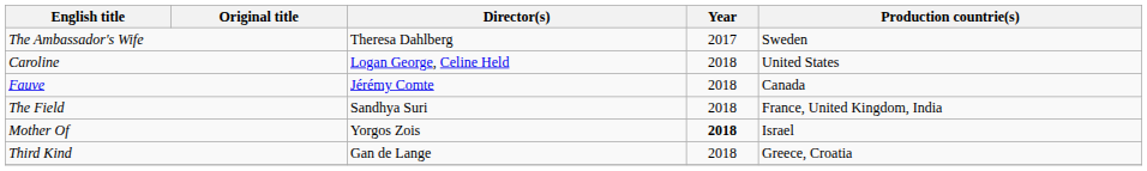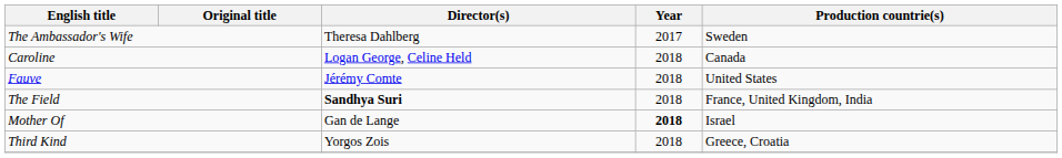 <table class="sortable wikitable" style="width:100%; margin-bottom:4px" cellpadding="5">
 <tr>
 <th scope="col">English title</th>
 <th scope="col">Original title</th>
 <th scope="col">Director(s)</th>
 <th scope="col">Year</th>
 <th scope="col">Production countrie(s)</th>
 </tr>
 <tr>
 <td colspan="2"><em>The Ambassador's Wife</em></td>
 <td>Theresa Dahlberg</td>
 <td align="center">2017</td>
 <td>Sweden</td>
 </tr>
 <tr>
 <td colspan="2"><em>Caroline</em></td>
 <td><a href='#'>Logan George</a>, <a href='#'>Celine Held</a></td>
 <td align="center">2018</td>
-<td>United States</td>
+<td>Canada</td>
 </tr>
 <tr>
 <td colspan="2"><em><a href='#'>Fauve</a></em></td>
 <td><a href='#'>Jérémy Comte</a></td>
 <td align="center">2018</td>
-<td>Canada</td>
+<td>United States</td>
 </tr>
 <tr>
 <td colspan="2"><em>The Field</em></td>
-<td>Sandhya Suri</td>
+<td><strong>Sandhya Suri</strong></td>
 <td align="center">2018</td>
 <td>France, United Kingdom, India</td>
 </tr>
 <tr>
 <td colspan="2"><em>Mother Of</em></td>
-<td>Yorgos Zois</td>
+<td>Gan de Lange</td>
 <td align="center"><strong>2018</strong></td>
 <td>Israel</td>
 </tr>
 <tr>
 <td colspan="2"><em>Third Kind</em></td>
-<td>Gan de Lange</td>
+<td>Yorgos Zois</td>
 <td align="center">2018</td>
 <td>Greece, Croatia</td>
 </tr>
 <tr>
 </tr>
 </table>
